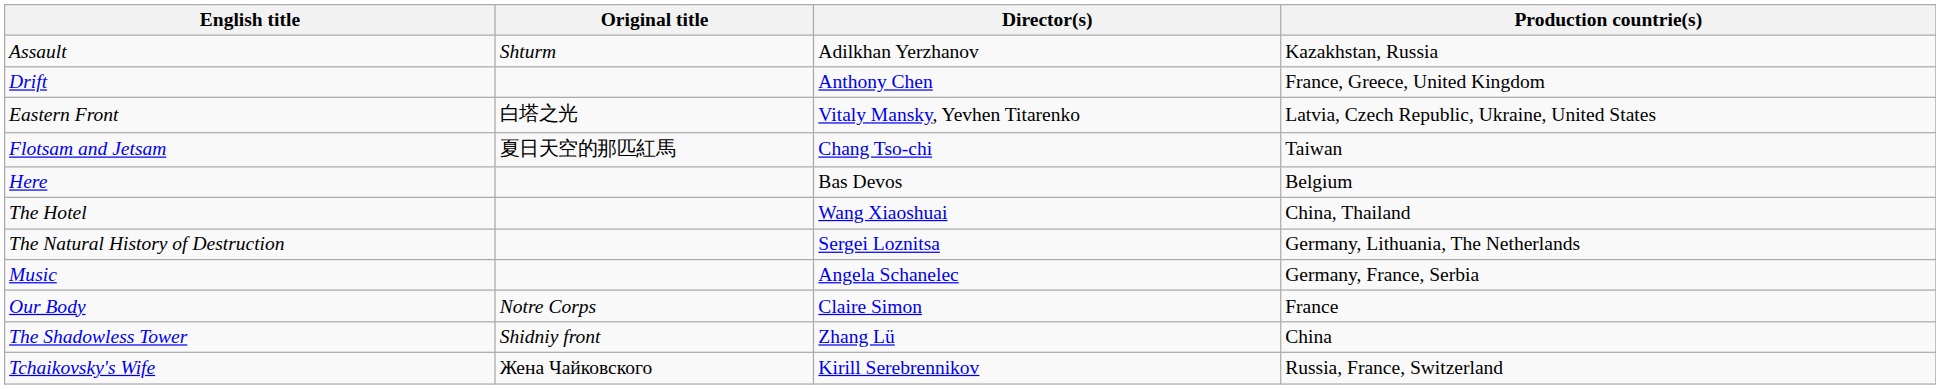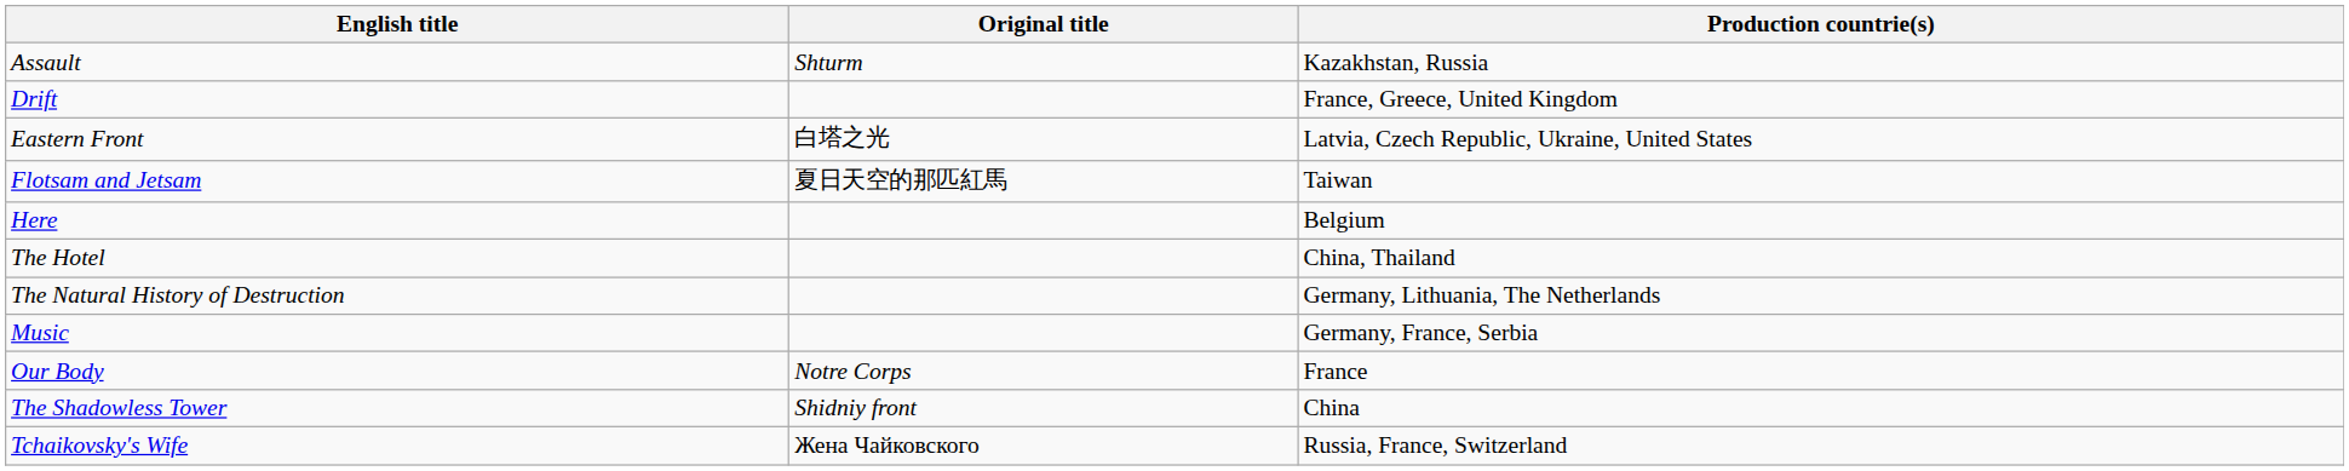 <table class="sortable wikitable" style="width:100%; margin-bottom:4px" cellpadding="5">
 <tr>
 <th scope="col">English title</th>
 <th scope="col">Original title</th>
-<th scope="col">Director(s)</th>
 <th scope="col">Production countrie(s)</th>
 </tr>
 <tr>
 <td><em>Assault</em></td>
 <td><em>Shturm</em></td>
-<td>Adilkhan Yerzhanov</td>
 <td>Kazakhstan, Russia</td>
 </tr>
 <tr>
 <td><em><a href='#'>Drift</a></em></td>
 <td></td>
-<td><a href='#'>Anthony Chen</a></td>
 <td>France, Greece, United Kingdom</td>
 </tr>
 <tr>
 <td><em>Eastern Front</em></td>
 <td>白塔之光</td>
-<td><a href='#'>Vitaly Mansky</a>, Yevhen Titarenko</td>
 <td>Latvia, Czech Republic, Ukraine, United States</td>
 </tr>
 <tr>
 <td><em><a href='#'>Flotsam and Jetsam</a></em></td>
 <td>夏日天空的那匹紅馬</td>
-<td><a href='#'>Chang Tso-chi</a></td>
 <td>Taiwan</td>
 </tr>
 <tr>
 <td><em><a href='#'>Here</a></em></td>
 <td></td>
-<td>Bas Devos</td>
 <td>Belgium</td>
 </tr>
 <tr>
 <td><em>The Hotel</em></td>
 <td></td>
-<td><a href='#'>Wang Xiaoshuai</a></td>
 <td>China, Thailand</td>
 </tr>
 <tr>
 <td><em>The Natural History of Destruction</em></td>
 <td></td>
-<td><a href='#'>Sergei Loznitsa</a></td>
 <td>Germany, Lithuania, The Netherlands</td>
 </tr>
 <tr>
 <td><em><a href='#'>Music</a></em></td>
 <td></td>
-<td><a href='#'>Angela Schanelec</a></td>
 <td>Germany, France, Serbia</td>
 </tr>
 <tr>
 <td><em><a href='#'>Our Body</a></em></td>
 <td><em>Notre Corps</em></td>
-<td><a href='#'>Claire Simon</a></td>
 <td>France</td>
 </tr>
 <tr>
 <td><em><a href='#'>The Shadowless Tower</a></em></td>
 <td><em>Shidniy front</em></td>
-<td><a href='#'>Zhang Lü</a></td>
 <td>China</td>
 </tr>
 <tr>
 <td><em><a href='#'>Tchaikovsky's Wife</a></em></td>
 <td>Жена Чайковского</td>
-<td><a href='#'>Kirill Serebrennikov</a></td>
 <td>Russia, France, Switzerland</td>
 </tr>
 </table>
